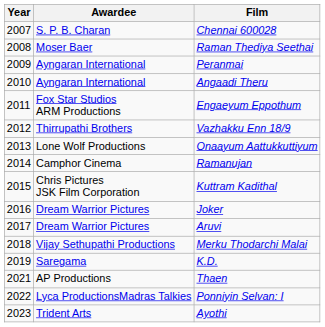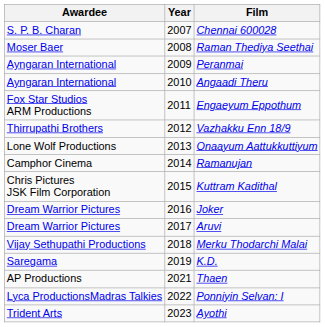 <table class="wikitable">
 <tr>
+<th>Awardee</th>
 <th>Year</th>
-<th>Awardee</th>
 <th>Film</th>
 </tr>
 <tr>
+<td><a href='#'>S. P. B. Charan</a></td>
 <td>2007</td>
-<td><a href='#'>S. P. B. Charan</a></td>
 <td><em><a href='#'>Chennai 600028</a></em></td>
 </tr>
 <tr>
+<td><a href='#'>Moser Baer</a></td>
 <td>2008</td>
-<td><a href='#'>Moser Baer</a></td>
 <td><em><a href='#'>Raman Thediya Seethai</a></em></td>
 </tr>
 <tr>
+<td><a href='#'>Ayngaran International</a></td>
 <td>2009</td>
-<td><a href='#'>Ayngaran International</a></td>
 <td><em><a href='#'>Peranmai</a></em></td>
 </tr>
 <tr>
+<td><a href='#'>Ayngaran International</a></td>
 <td>2010</td>
-<td><a href='#'>Ayngaran International</a></td>
 <td><em><a href='#'>Angaadi Theru</a></em></td>
 </tr>
 <tr>
+<td><a href='#'>Fox Star Studios</a><br>ARM Productions</td>
 <td>2011</td>
-<td><a href='#'>Fox Star Studios</a><br>ARM Productions</td>
 <td><em><a href='#'>Engaeyum Eppothum</a></em></td>
 </tr>
 <tr>
+<td><a href='#'>Thirrupathi Brothers</a></td>
 <td>2012</td>
-<td><a href='#'>Thirrupathi Brothers</a></td>
 <td><em><a href='#'>Vazhakku Enn 18/9</a></em></td>
 </tr>
 <tr>
+<td>Lone Wolf Productions</td>
 <td>2013</td>
-<td>Lone Wolf Productions</td>
 <td><em><a href='#'>Onaayum Aattukkuttiyum</a></em></td>
 </tr>
 <tr>
+<td>Camphor Cinema</td>
 <td>2014</td>
-<td>Camphor Cinema</td>
 <td><em><a href='#'>Ramanujan</a></em></td>
 </tr>
 <tr>
+<td>Chris Pictures<br>JSK Film Corporation</td>
 <td>2015</td>
-<td>Chris Pictures<br>JSK Film Corporation</td>
 <td><em><a href='#'>Kuttram Kadithal</a></em></td>
 </tr>
 <tr>
+<td><a href='#'>Dream Warrior Pictures</a></td>
 <td>2016</td>
-<td><a href='#'>Dream Warrior Pictures</a></td>
 <td><em><a href='#'>Joker</a></em></td>
 </tr>
 <tr>
+<td><a href='#'>Dream Warrior Pictures</a></td>
 <td>2017</td>
-<td><a href='#'>Dream Warrior Pictures</a></td>
 <td><em><a href='#'>Aruvi</a></em></td>
 </tr>
 <tr>
+<td><a href='#'>Vijay Sethupathi Productions</a></td>
 <td>2018</td>
-<td><a href='#'>Vijay Sethupathi Productions</a></td>
 <td><em><a href='#'>Merku Thodarchi Malai</a></em></td>
 </tr>
 <tr>
+<td><a href='#'>Saregama</a></td>
 <td>2019</td>
-<td><a href='#'>Saregama</a></td>
 <td><em><a href='#'>K.D.</a></em></td>
 </tr>
 <tr>
+<td>AP Productions</td>
 <td>2021</td>
-<td>AP Productions</td>
 <td><em><a href='#'>Thaen</a></em></td>
 </tr>
 <tr>
+<td><a href='#'>Lyca Productions</a><a href='#'>Madras Talkies</a></td>
 <td>2022</td>
-<td><a href='#'>Lyca Productions</a><a href='#'>Madras Talkies</a></td>
 <td><em><a href='#'>Ponniyin Selvan: I</a></em></td>
 </tr>
 <tr>
+<td><a href='#'>Trident Arts</a></td>
 <td>2023</td>
-<td><a href='#'>Trident Arts</a></td>
 <td><em><a href='#'>Ayothi</a></em></td>
 </tr>
 </table>
